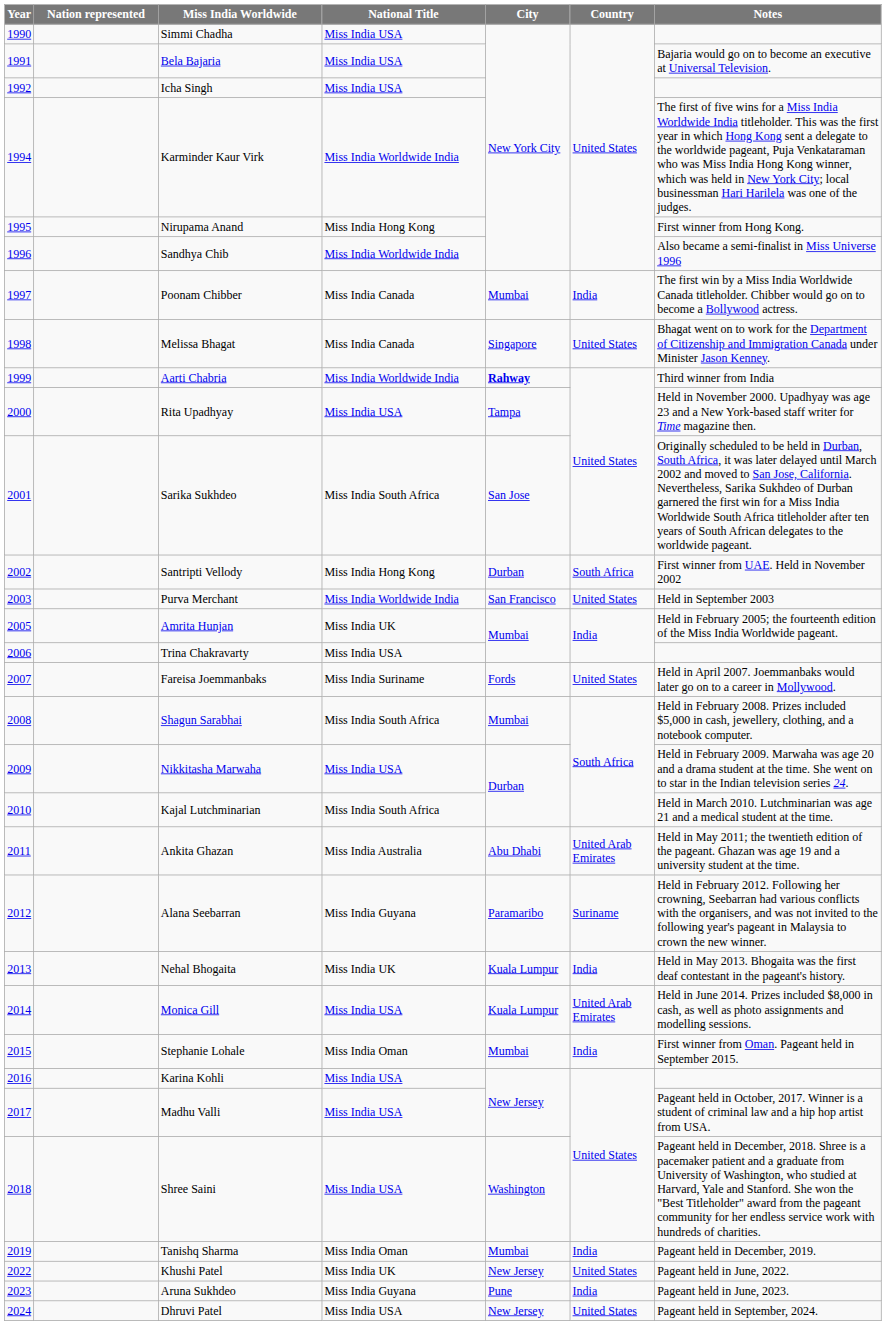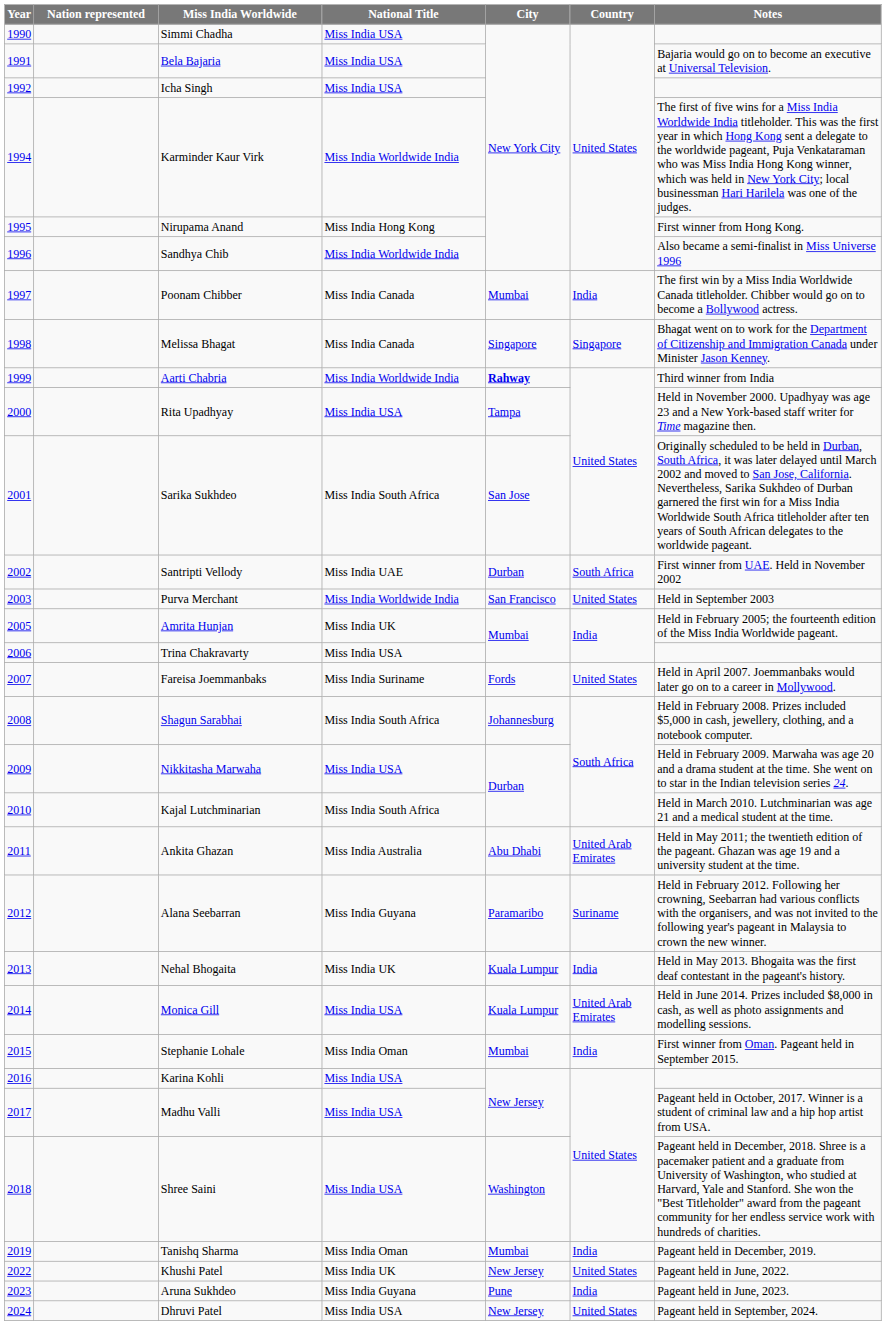 <table class="wikitable sortable" style="font-size:95%;">
 <tr>
 <th width="30" style="background-color:#787878;color:#FFFFFF;">Year</th>
 <th style="width:150px;background-color:#787878;color:#FFFFFF;">Nation represented</th>
 <th style="width:200px;background-color:#787878;color:#FFFFFF;">Miss India Worldwide</th>
 <th style="width:200px;background-color:#787878;color:#FFFFFF;">National Title</th>
 <th style="width:100px;background-color:#787878;color:#FFFFFF;">City</th>
 <th style="width:100px;background-color:#787878;color:#FFFFFF;">Country</th>
 <th style="width:280px;background-color:#787878;color:#FFFFFF;">Notes</th>
 </tr>
 <tr>
 <td><a href='#'>1990</a></td>
 <td></td>
 <td>Simmi Chadha</td>
 <td><a href='#'>Miss India USA</a></td>
 <td rowspan=6><a href='#'>New York City</a></td>
 <td rowspan=6><a href='#'>United States</a></td>
 <td></td>
 </tr>
 <tr>
 <td><a href='#'>1991</a></td>
 <td></td>
 <td><a href='#'>Bela Bajaria</a></td>
 <td><a href='#'>Miss India USA</a></td>
 <td>Bajaria would go on to become an executive at <a href='#'>Universal Television</a>.</td>
 </tr>
 <tr>
 <td><a href='#'>1992</a></td>
 <td></td>
 <td>Icha Singh</td>
 <td><a href='#'>Miss India USA</a></td>
 <td></td>
 </tr>
 <tr>
 <td><a href='#'>1994</a></td>
 <td></td>
 <td>Karminder Kaur Virk</td>
 <td><a href='#'>Miss India Worldwide India</a></td>
 <td>The first of five wins for a <a href='#'>Miss India Worldwide India</a> titleholder. This was the first year in which <a href='#'>Hong Kong</a> sent a delegate to the worldwide pageant, Puja Venkataraman who was Miss India Hong Kong winner, which was held in <a href='#'>New York City</a>; local businessman <a href='#'>Hari Harilela</a> was one of the judges.</td>
 </tr>
 <tr>
 <td><a href='#'>1995</a></td>
 <td></td>
 <td>Nirupama Anand</td>
 <td>Miss India Hong Kong</td>
 <td>First winner from Hong Kong.</td>
 </tr>
 <tr>
 <td><a href='#'>1996</a></td>
 <td></td>
 <td>Sandhya Chib</td>
 <td><a href='#'>Miss India Worldwide India</a></td>
 <td>Also became a semi-finalist in <a href='#'>Miss Universe 1996</a></td>
 </tr>
 <tr>
 <td><a href='#'>1997</a></td>
 <td></td>
 <td>Poonam Chibber</td>
 <td>Miss India Canada</td>
 <td><a href='#'>Mumbai</a></td>
 <td><a href='#'>India</a></td>
 <td>The first win by a Miss India Worldwide Canada titleholder. Chibber would go on to become a <a href='#'>Bollywood</a> actress.</td>
 </tr>
 <tr>
 <td><a href='#'>1998</a></td>
 <td></td>
 <td>Melissa Bhagat</td>
 <td>Miss India Canada</td>
 <td><a href='#'>Singapore</a></td>
-<td><a href='#'>United States</a></td>
+<td><a href='#'>Singapore</a></td>
 <td>Bhagat went on to work for the <a href='#'>Department of Citizenship and Immigration Canada</a> under Minister <a href='#'>Jason Kenney</a>.</td>
 </tr>
 <tr>
 <td><a href='#'>1999</a></td>
 <td></td>
 <td><a href='#'>Aarti Chabria</a></td>
 <td><a href='#'>Miss India Worldwide India</a></td>
 <td><strong><a href='#'>Rahway</a></strong></td>
 <td rowspan=3><a href='#'>United States</a></td>
 <td>Third winner from India</td>
 </tr>
 <tr>
 <td><a href='#'>2000</a></td>
 <td></td>
 <td>Rita Upadhyay</td>
 <td><a href='#'>Miss India USA</a></td>
 <td><a href='#'>Tampa</a></td>
 <td>Held in November 2000. Upadhyay was age 23 and a New York-based staff writer for <em><a href='#'>Time</a></em> magazine then.</td>
 </tr>
 <tr>
 <td><a href='#'>2001</a></td>
 <td></td>
 <td>Sarika Sukhdeo</td>
 <td>Miss India South Africa</td>
 <td><a href='#'>San Jose</a></td>
 <td>Originally scheduled to be held in <a href='#'>Durban</a>, <a href='#'>South Africa</a>, it was later delayed until March 2002 and moved to <a href='#'>San Jose, California</a>. Nevertheless, Sarika Sukhdeo of Durban garnered the first win for a Miss India Worldwide South Africa titleholder after ten years of South African delegates to the worldwide pageant.</td>
 </tr>
 <tr>
 <td><a href='#'>2002</a></td>
 <td></td>
 <td>Santripti Vellody</td>
-<td>Miss India Hong Kong</td>
+<td>Miss India UAE</td>
 <td><a href='#'>Durban</a></td>
 <td><a href='#'>South Africa</a></td>
 <td>First winner from <a href='#'>UAE</a>. Held in November 2002</td>
 </tr>
 <tr>
 <td><a href='#'>2003</a></td>
 <td></td>
 <td>Purva Merchant</td>
 <td><a href='#'>Miss India Worldwide India</a></td>
 <td><a href='#'>San Francisco</a></td>
 <td><a href='#'>United States</a></td>
 <td>Held in September 2003</td>
 </tr>
 <tr>
 <td><a href='#'>2005</a></td>
 <td></td>
 <td><a href='#'>Amrita Hunjan</a></td>
 <td>Miss India UK</td>
 <td rowspan=2><a href='#'>Mumbai</a></td>
 <td rowspan=2><a href='#'>India</a></td>
 <td>Held in February 2005; the fourteenth edition of the Miss India Worldwide pageant.</td>
 </tr>
 <tr>
 <td><a href='#'>2006</a></td>
 <td></td>
 <td>Trina Chakravarty</td>
 <td>Miss India USA</td>
 <td></td>
 </tr>
 <tr>
 <td><a href='#'>2007</a></td>
 <td></td>
 <td>Fareisa Joemmanbaks</td>
 <td>Miss India Suriname</td>
 <td><a href='#'>Fords</a></td>
 <td><a href='#'>United States</a></td>
 <td>Held in April 2007. Joemmanbaks would later go on to a career in <a href='#'>Mollywood</a>.</td>
 </tr>
 <tr>
 <td><a href='#'>2008</a></td>
 <td></td>
 <td><a href='#'>Shagun Sarabhai</a></td>
 <td>Miss India South Africa</td>
-<td><a href='#'>Mumbai</a></td>
+<td><a href='#'>Johannesburg</a></td>
 <td rowspan=3><a href='#'>South Africa</a></td>
 <td>Held in February 2008. Prizes included $5,000 in cash, jewellery, clothing, and a notebook computer.</td>
 </tr>
 <tr>
 <td><a href='#'>2009</a></td>
 <td></td>
 <td><a href='#'>Nikkitasha Marwaha</a></td>
 <td><a href='#'>Miss India USA</a></td>
 <td rowspan=2><a href='#'>Durban</a></td>
 <td>Held in February 2009. Marwaha was age 20 and a drama student at the time. She went on to star in the Indian television series <em><a href='#'>24</a></em>.</td>
 </tr>
 <tr>
 <td><a href='#'>2010</a></td>
 <td></td>
 <td>Kajal Lutchminarian</td>
 <td>Miss India South Africa</td>
 <td>Held in March 2010. Lutchminarian was age 21 and a medical student at the time.</td>
 </tr>
 <tr>
 <td><a href='#'>2011</a></td>
 <td></td>
 <td>Ankita Ghazan</td>
 <td>Miss India Australia</td>
 <td><a href='#'>Abu Dhabi</a></td>
 <td><a href='#'>United Arab Emirates</a></td>
 <td>Held in May 2011; the twentieth edition of the pageant. Ghazan was age 19 and a university student at the time.</td>
 </tr>
 <tr>
 <td><a href='#'>2012</a></td>
 <td></td>
 <td>Alana Seebarran</td>
 <td>Miss India Guyana</td>
 <td><a href='#'>Paramaribo</a></td>
 <td><a href='#'>Suriname</a></td>
 <td>Held in February 2012. Following her crowning, Seebarran had various conflicts with the organisers, and was not invited to the following year's pageant in Malaysia to crown the new winner.</td>
 </tr>
 <tr>
 <td><a href='#'>2013</a></td>
 <td></td>
 <td>Nehal Bhogaita</td>
 <td>Miss India UK</td>
 <td><a href='#'>Kuala Lumpur</a></td>
 <td><a href='#'>India</a></td>
 <td>Held in May 2013. Bhogaita was the first deaf contestant in the pageant's history.</td>
 </tr>
 <tr>
 <td><a href='#'>2014</a></td>
 <td></td>
 <td><a href='#'>Monica Gill</a></td>
 <td><a href='#'>Miss India USA</a></td>
 <td><a href='#'>Kuala Lumpur</a></td>
 <td><a href='#'>United Arab Emirates</a></td>
 <td>Held in June 2014. Prizes included $8,000 in cash, as well as photo assignments and modelling sessions.</td>
 </tr>
 <tr>
 <td><a href='#'>2015</a></td>
 <td></td>
 <td>Stephanie Lohale</td>
 <td>Miss India Oman</td>
 <td><a href='#'>Mumbai</a></td>
 <td><a href='#'>India</a></td>
 <td>First winner from <a href='#'>Oman</a>. Pageant held in September 2015.</td>
 </tr>
 <tr>
 <td><a href='#'>2016</a></td>
 <td></td>
 <td>Karina Kohli</td>
 <td><a href='#'>Miss India USA</a></td>
 <td rowspan="2"><a href='#'>New Jersey</a></td>
 <td rowspan="3"><a href='#'>United States</a></td>
 <td></td>
 </tr>
 <tr>
 <td><a href='#'>2017</a></td>
 <td></td>
 <td>Madhu Valli</td>
 <td><a href='#'>Miss India USA</a></td>
 <td>Pageant held in October, 2017. Winner is a student of criminal law and a hip hop artist from USA.</td>
 </tr>
 <tr>
 <td><a href='#'>2018</a></td>
 <td></td>
 <td>Shree Saini</td>
 <td><a href='#'>Miss India USA</a></td>
 <td><a href='#'>Washington</a></td>
 <td>Pageant held in December, 2018. Shree is a pacemaker patient and a graduate from University of Washington, who studied at Harvard, Yale and Stanford. She won the "Best Titleholder" award from the pageant community for her endless service work with hundreds of charities.</td>
 </tr>
 <tr>
 <td><a href='#'>2019</a></td>
 <td></td>
 <td>Tanishq Sharma</td>
 <td>Miss India Oman</td>
 <td><a href='#'>Mumbai</a></td>
 <td><a href='#'>India</a></td>
 <td>Pageant held in December, 2019.</td>
 </tr>
 <tr>
 <td><a href='#'>2022</a></td>
 <td></td>
 <td>Khushi Patel</td>
 <td>Miss India UK</td>
 <td><a href='#'>New Jersey</a></td>
 <td><a href='#'>United States</a></td>
 <td>Pageant held in June, 2022.</td>
 </tr>
 <tr>
 <td><a href='#'>2023</a></td>
 <td></td>
 <td>Aruna Sukhdeo</td>
 <td>Miss India Guyana</td>
 <td><a href='#'>Pune</a></td>
 <td><a href='#'>India</a></td>
 <td>Pageant held in June, 2023.</td>
 </tr>
 <tr>
 <td><a href='#'>2024</a></td>
 <td></td>
 <td>Dhruvi Patel</td>
 <td>Miss India USA</td>
 <td><a href='#'>New Jersey</a></td>
 <td><a href='#'>United States</a></td>
 <td>Pageant held in September, 2024.</td>
 </tr>
 </table>
